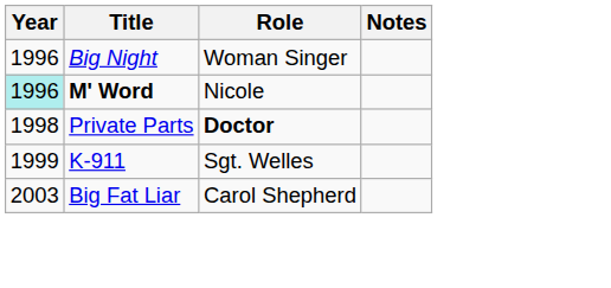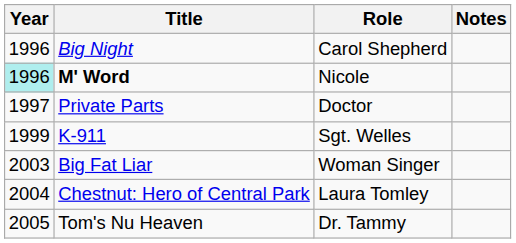 <table class="wikitable sortable">
 <tr>
 <th>Year</th>
 <th>Title</th>
 <th>Role</th>
 <th>Notes</th>
 </tr>
 <tr>
 <td>1996</td>
 <td><em><a href='#'>Big Night</a></em></td>
-<td>Woman Singer</td>
+<td>Carol Shepherd</td>
 <td></td>
 </tr>
 <tr>
 <td style="background: paleturquoise;">1996</td>
 <td><strong>M' Word<em></td>
 <td>Nicole</td>
 <td></td>
 </tr>
 <tr>
-<td>1998</td>
+<td>1997</td>
 <td></em><a href='#'>Private Parts</a><em></td>
-<td><strong>Doctor</strong></td>
+<td>Doctor</td>
 <td></td>
 </tr>
 <tr>
 <td>1999</td>
 <td></em><a href='#'>K-911</a><em></td>
 <td>Sgt. Welles</td>
 <td></td>
 </tr>
 <tr>
 <td>2003</td>
 <td></em><a href='#'>Big Fat Liar</a><em></td>
-<td>Carol Shepherd</td>
+<td>Woman Singer</td>
+<td></td>
+</tr>
+<tr>
+<td>2004</td>
+<td></em><a href='#'>Chestnut: Hero of Central Park</a><em></td>
+<td>Laura Tomley</td>
+<td></td>
+</tr>
+<tr>
+<td>2005</td>
+<td></em>Tom's Nu Heaven<em></td>
+<td>Dr. Tammy</td>
 <td></td>
 </tr>
 </table>
